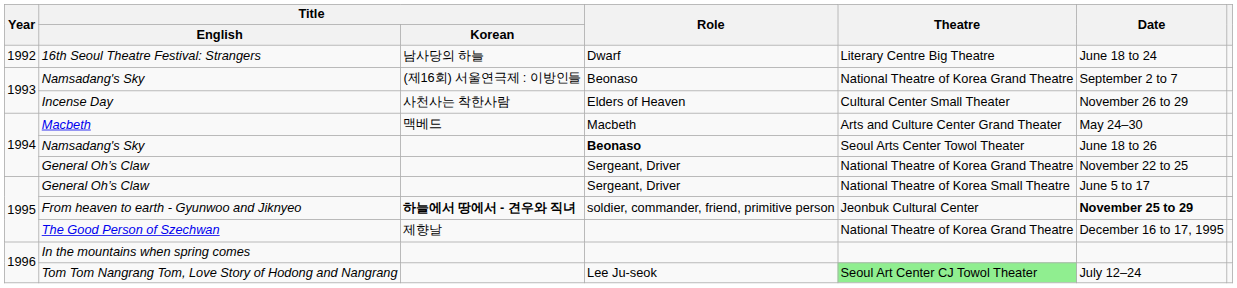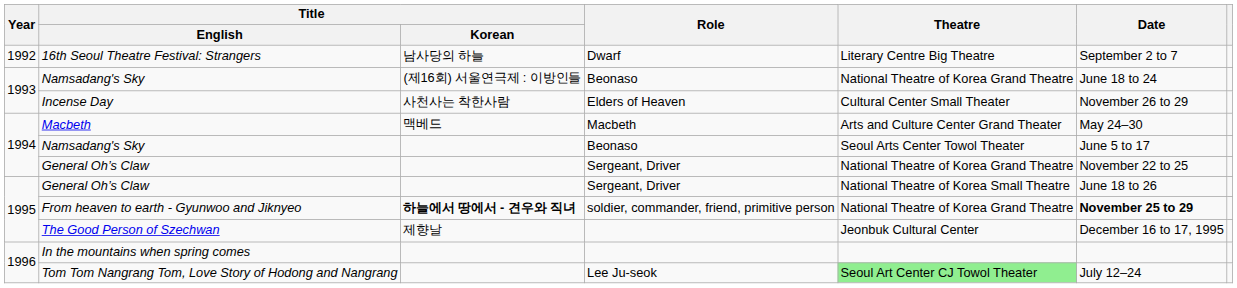 <table class="wikitable sortable" style="clear:none; font-size:100%">
 <tr>
 <th rowspan="2" scope="col">Year</th>
 <th colspan="2" scope="col">Title</th>
 <th rowspan="2" scope="col">Role</th>
 <th rowspan="2">Theatre</th>
 <th rowspan="2">Date</th>
 <th rowspan="2" scope="col" class="unsortable"></th>
 </tr>
 <tr>
 <th>English</th>
 <th>Korean</th>
 </tr>
 <tr>
 <td>1992</td>
 <td><em>16th Seoul Theatre Festival: Strangers</em></td>
 <td>남사당의 하늘</td>
 <td>Dwarf</td>
 <td>Literary Centre Big Theatre</td>
-<td>June 18 to 24</td>
+<td>September 2 to 7</td>
 <td></td>
 </tr>
 <tr>
 <td rowspan="2">1993</td>
 <td><em>Namsadang's Sky</em></td>
 <td>(제16회) 서울연극제 : 이방인들</td>
 <td>Beonaso</td>
 <td>National Theatre of Korea Grand Theatre</td>
-<td>September 2 to 7</td>
+<td>June 18 to 24</td>
 <td></td>
 </tr>
 <tr>
 <td><em>Incense Day</em></td>
 <td>사천사는 착한사람</td>
 <td>Elders of Heaven</td>
 <td>Cultural Center Small Theater</td>
 <td>November 26 to 29</td>
 <td></td>
 </tr>
 <tr>
 <td rowspan="3">1994</td>
 <td><em><a href='#'>Macbeth</a></em></td>
 <td>맥베드</td>
 <td>Macbeth</td>
 <td>Arts and Culture Center Grand Theater</td>
 <td>May 24–30</td>
 <td></td>
 </tr>
 <tr>
 <td><em>Namsadang's Sky</em></td>
 <td></td>
-<td><strong>Beonaso</strong></td>
+<td>Beonaso</td>
 <td>Seoul Arts Center Towol Theater</td>
-<td>June 18 to 26</td>
+<td>June 5 to 17</td>
 <td></td>
 </tr>
 <tr>
 <td><em>General Oh’s Claw</em></td>
 <td></td>
 <td>Sergeant, Driver</td>
 <td>National Theatre of Korea Grand Theatre</td>
 <td>November 22 to 25</td>
 <td></td>
 </tr>
 <tr>
 <td rowspan="3">1995</td>
 <td><em>General Oh’s Claw</em></td>
 <td></td>
 <td>Sergeant, Driver</td>
 <td>National Theatre of Korea Small Theatre</td>
-<td>June 5 to 17</td>
+<td>June 18 to 26</td>
 <td></td>
 </tr>
 <tr>
 <td><em>From heaven to earth - Gyunwoo and Jiknyeo</em></td>
 <td><strong>하늘에서 땅에서 - 견우와 직녀</strong></td>
 <td>soldier, commander, friend, primitive person</td>
-<td>Jeonbuk Cultural Center</td>
+<td>National Theatre of Korea Grand Theatre</td>
 <td><strong>November 25 to 29</strong></td>
 <td></td>
 </tr>
 <tr>
 <td><em><a href='#'>The Good Person of Szechwan</a></em></td>
 <td>제향날</td>
 <td></td>
-<td>National Theatre of Korea Grand Theatre</td>
+<td>Jeonbuk Cultural Center</td>
 <td>December 16 to 17, 1995</td>
 <td></td>
 </tr>
 <tr>
 <td rowspan="2">1996</td>
 <td><em>In the mountains when spring comes</em></td>
 <td></td>
 <td></td>
 <td></td>
 <td></td>
 <td></td>
 </tr>
 <tr>
 <td><em>Tom Tom Nangrang Tom, Love Story of Hodong and Nangrang</em></td>
 <td></td>
 <td>Lee Ju-seok</td>
 <td style="background: lightgreen;">Seoul Art Center CJ Towol Theater</td>
 <td>July 12–24</td>
 <td></td>
 </tr>
 </table>
